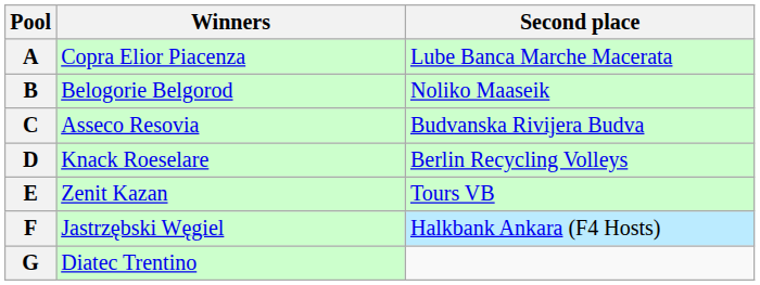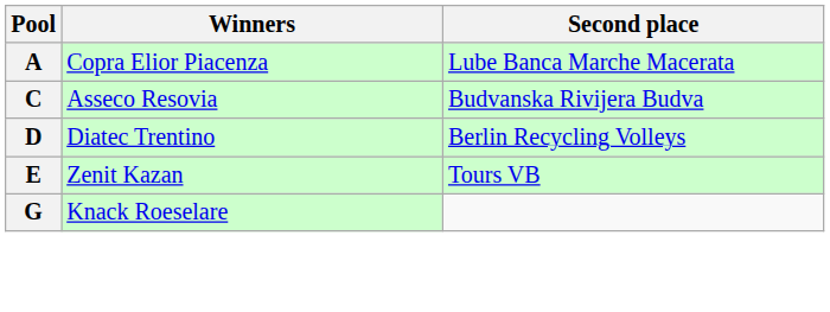 <table class="wikitable">
 <tr>
 <th>Pool</th>
 <th width=250>Winners</th>
 <th width=250>Second place</th>
 </tr>
 <tr>
 <th>A</th>
 <td bgcolor=#CCFFCC> <a href='#'>Copra Elior Piacenza</a></td>
 <td bgcolor=#CCFFCC> <a href='#'>Lube Banca Marche Macerata</a></td>
 </tr>
 <tr>
-<th>B</th>
-<td bgcolor=#CCFFCC> <a href='#'>Belogorie Belgorod</a></td>
-<td bgcolor=#CCFFCC> <a href='#'>Noliko Maaseik</a></td>
-</tr>
-<tr>
 <th>C</th>
 <td bgcolor=#CCFFCC> <a href='#'>Asseco Resovia</a></td>
 <td bgcolor=#CCFFCC> <a href='#'>Budvanska Rivijera Budva</a></td>
 </tr>
 <tr>
 <th>D</th>
-<td bgcolor=#CCFFCC> <a href='#'>Knack Roeselare</a></td>
+<td bgcolor=#CCFFCC> <a href='#'>Diatec Trentino</a></td>
 <td bgcolor=#CCFFCC> <a href='#'>Berlin Recycling Volleys</a></td>
 </tr>
 <tr>
 <th>E</th>
 <td bgcolor=#CCFFCC> <a href='#'>Zenit Kazan</a></td>
 <td bgcolor=#CCFFCC> <a href='#'>Tours VB</a></td>
 </tr>
 <tr>
-<th>F</th>
-<td bgcolor=#CCFFCC> <a href='#'>Jastrzębski Węgiel</a></td>
-<td bgcolor=#BBEBFF> <a href='#'>Halkbank Ankara</a> (F4 Hosts)</td>
-</tr>
-<tr>
 <th>G</th>
-<td bgcolor=#CCFFCC> <a href='#'>Diatec Trentino</a></td>
+<td bgcolor=#CCFFCC> <a href='#'>Knack Roeselare</a></td>
 <td></td>
 </tr>
 </table>
